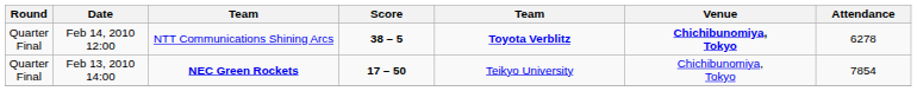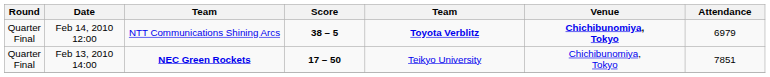 <table class="wikitable" style="text-align: center;">
 <tr>
 <th width=5%>Round</th>
 <th width=10%>Date</th>
 <th width=20%>Team</th>
 <th width=10%>Score</th>
 <th width=20%>Team</th>
 <th width=20%>Venue</th>
 <th width=10%>Attendance</th>
 </tr>
 <tr>
 <td>Quarter Final</td>
 <td>Feb 14, 2010 12:00<br></td>
 <td><a href='#'>NTT Communications Shining Arcs</a></td>
 <td><strong>38 – 5</strong><br></td>
 <td><strong><a href='#'>Toyota Verblitz</a></strong></td>
 <td><strong><a href='#'>Chichibunomiya</a>,<br><a href='#'>Tokyo</a></strong></td>
-<td>6278</td>
+<td>6979</td>
 </tr>
 <tr>
 <td>Quarter Final</td>
 <td>Feb 13, 2010 14:00<br></td>
 <td><strong><a href='#'>NEC Green Rockets</a></strong></td>
 <td><strong>17 – 50</strong><br></td>
 <td><a href='#'>Teikyo University</a></td>
 <td><a href='#'>Chichibunomiya</a>,<br><a href='#'>Tokyo</a></td>
-<td>7854</td>
+<td>7851</td>
 </tr>
 <tr>
 </tr>
 </table>
